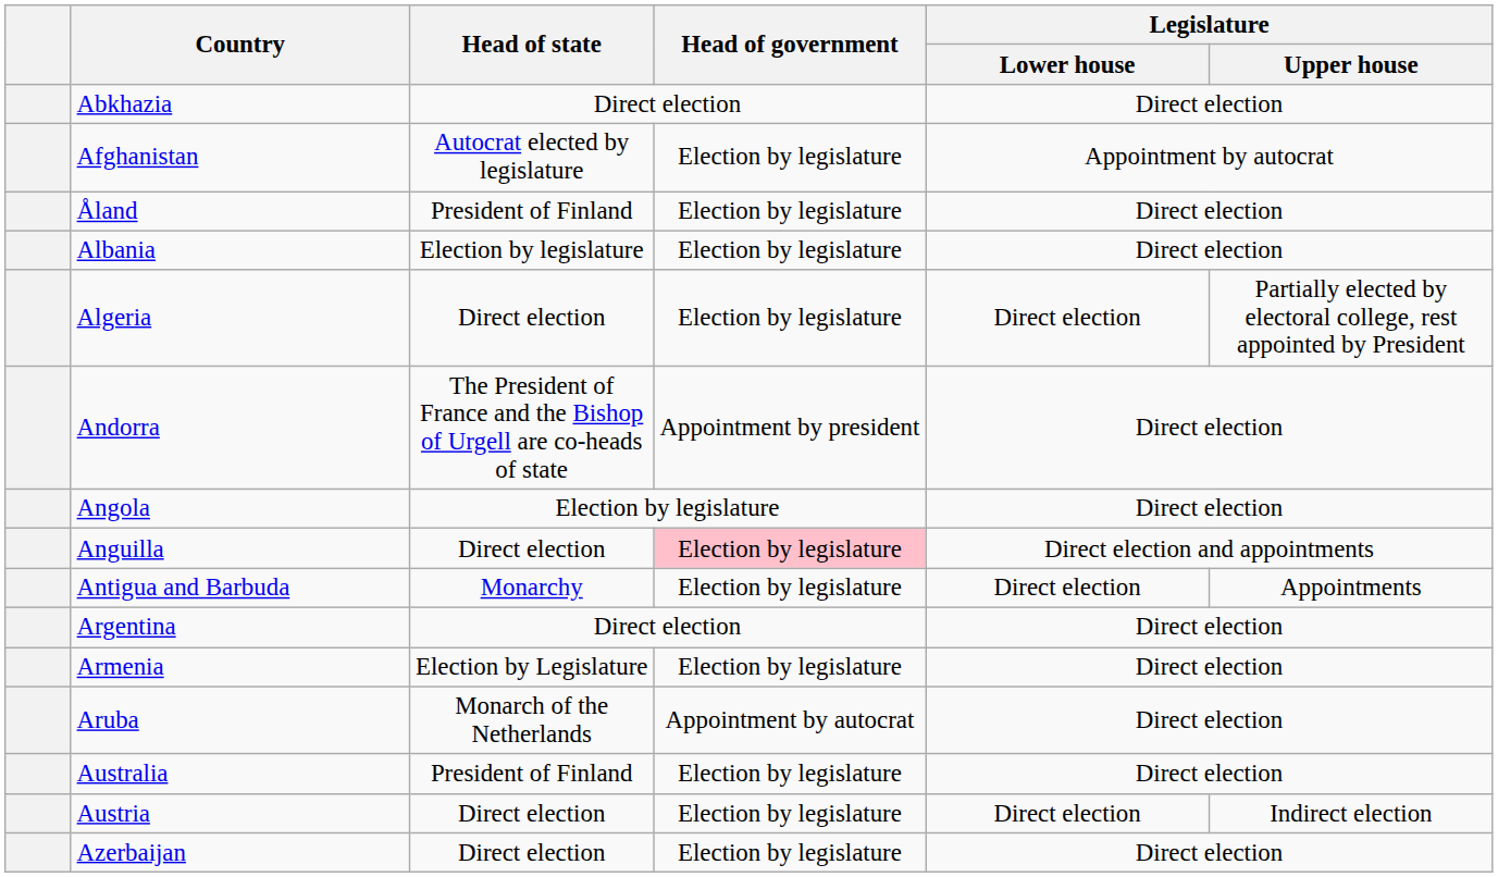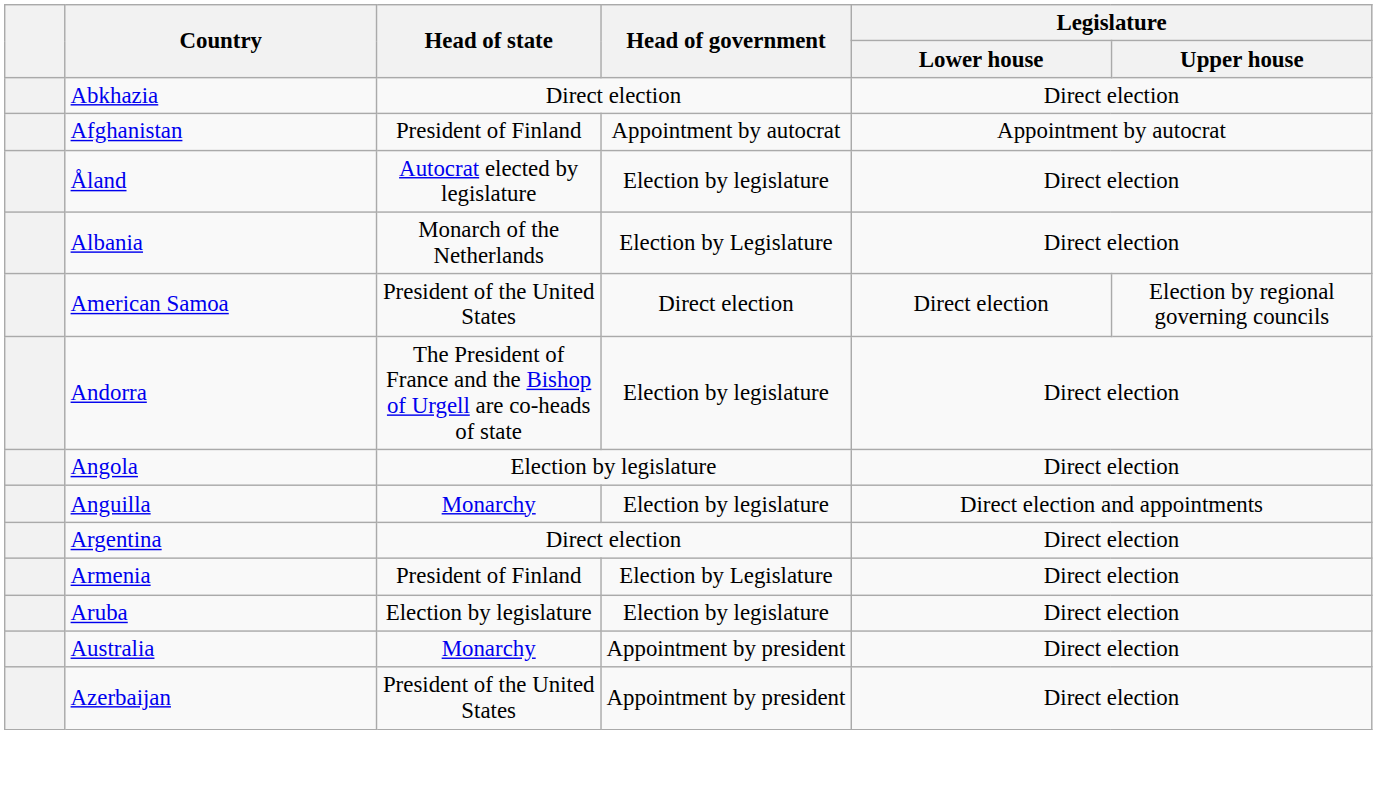 <table class="wikitable" style="text-align:center">
 <tr>
 <th width=35 rowspan=2></th>
 <th width=210 rowspan=2>Country</th>
 <th width=150 rowspan=2>Head of state</th>
 <th rowspan="2">Head of government</th>
 <th colspan=2>Legislature</th>
 </tr>
 <tr>
 <th width=175>Lower house</th>
 <th width=175>Upper house</th>
 </tr>
 <tr>
 <th></th>
 <td style="text-align:left"><a href='#'>Abkhazia</a></td>
 <td colspan=2>Direct election</td>
 <td colspan=2>Direct election</td>
 </tr>
 <tr>
 <th></th>
 <td style="text-align:left"><a href='#'>Afghanistan</a></td>
-<td><a href='#'>Autocrat</a> elected by legislature</td>
-<td>Election by legislature</td>
+<td>President of Finland</td>
+<td>Appointment by autocrat</td>
 <td colspan=2>Appointment by autocrat</td>
 </tr>
 <tr>
 <th></th>
 <td style="text-align:left"><a href='#'>Åland</a></td>
-<td>President of Finland</td>
+<td><a href='#'>Autocrat</a> elected by legislature</td>
 <td>Election by legislature</td>
 <td colspan=2>Direct election</td>
 </tr>
 <tr>
 <th></th>
 <td style="text-align:left"><a href='#'>Albania</a></td>
-<td>Election by legislature</td>
-<td>Election by legislature</td>
+<td>Monarch of the Netherlands</td>
+<td>Election by Legislature</td>
 <td colspan=2>Direct election</td>
 </tr>
 <tr>
 <th></th>
-<td style="text-align:left"><a href='#'>Algeria</a></td>
+<td style="text-align:left"><a href='#'>American Samoa</a></td>
+<td>President of the United States</td>
 <td>Direct election</td>
-<td>Election by legislature</td>
 <td>Direct election</td>
-<td>Partially elected by electoral college, rest appointed by President</td>
+<td>Election by regional governing councils</td>
 </tr>
 <tr>
 <th></th>
 <td style="text-align:left"><a href='#'>Andorra</a></td>
 <td>The President of France and the <a href='#'>Bishop of Urgell</a> are co-heads of state</td>
-<td>Appointment by president</td>
+<td>Election by legislature</td>
 <td colspan=2>Direct election</td>
 </tr>
 <tr>
 <th></th>
 <td style="text-align:left"><a href='#'>Angola</a></td>
 <td colspan=2>Election by legislature</td>
 <td colspan=2>Direct election</td>
 </tr>
 <tr>
 <th></th>
 <td style="text-align:left"><a href='#'>Anguilla</a></td>
-<td>Direct election</td>
-<td style="background: pink;">Election by legislature</td>
-<td colspan=2>Direct election and appointments</td>
-</tr>
-<tr>
-<th></th>
-<td style="text-align:left"><a href='#'>Antigua and Barbuda</a></td>
 <td><a href='#'>Monarchy</a></td>
 <td>Election by legislature</td>
-<td>Direct election</td>
-<td>Appointments</td>
+<td colspan=2>Direct election and appointments</td>
 </tr>
 <tr>
 <th></th>
 <td style="text-align:left"><a href='#'>Argentina</a></td>
 <td colspan=2>Direct election</td>
 <td colspan=2>Direct election</td>
 </tr>
 <tr>
 <th></th>
 <td style="text-align:left"><a href='#'>Armenia</a></td>
+<td>President of Finland</td>
 <td>Election by Legislature</td>
-<td>Election by legislature</td>
 <td colspan=2>Direct election </td>
 </tr>
 <tr>
 <th></th>
 <td style="text-align:left"><a href='#'>Aruba</a></td>
-<td>Monarch of the Netherlands</td>
-<td>Appointment by autocrat</td>
+<td>Election by legislature</td>
+<td>Election by legislature</td>
 <td colspan=2>Direct election</td>
 </tr>
 <tr>
 <th></th>
 <td style="text-align:left"><a href='#'>Australia</a></td>
-<td>President of Finland</td>
-<td>Election by legislature</td>
+<td><a href='#'>Monarchy</a></td>
+<td>Appointment by president</td>
 <td colspan=2>Direct election</td>
 </tr>
 <tr>
 <th></th>
-<td style="text-align:left"><a href='#'>Austria</a></td>
-<td>Direct election</td>
-<td>Election by legislature</td>
-<td>Direct election</td>
-<td>Indirect election</td>
-</tr>
-<tr>
-<th></th>
 <td style="text-align:left"><a href='#'>Azerbaijan</a></td>
-<td>Direct election</td>
-<td>Election by legislature</td>
+<td>President of the United States</td>
+<td>Appointment by president</td>
 <td colspan=2>Direct election</td>
 </tr>
 </table>
